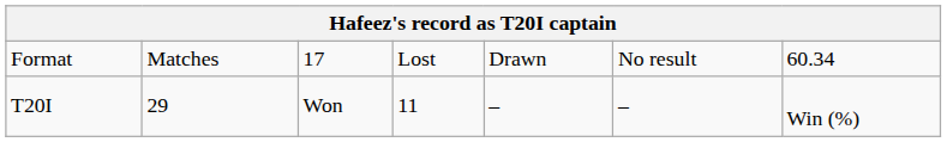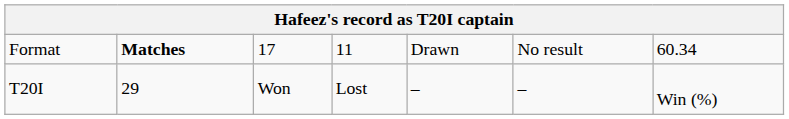 <table class="wikitable" style="float: right; margin-left: 1em; width: 40%; font-size: 90%">
 <tr>
 <th colspan="7"><strong>Hafeez's record as T20I captain</strong></th>
 </tr>
 <tr>
 <td>Format</td>
-<td>Matches</td>
+<td><strong>Matches</strong></td>
 <td>17</td>
-<td>Lost</td>
+<td>11</td>
 <td>Drawn</td>
 <td>No result</td>
 <td>60.34</td>
 </tr>
 <tr>
 <td>T20I</td>
 <td>29</td>
 <td>Won</td>
-<td>11</td>
+<td>Lost</td>
 <td>–</td>
 <td>–</td>
 <td><br>Win (%)</td>
 </tr>
 </table>
